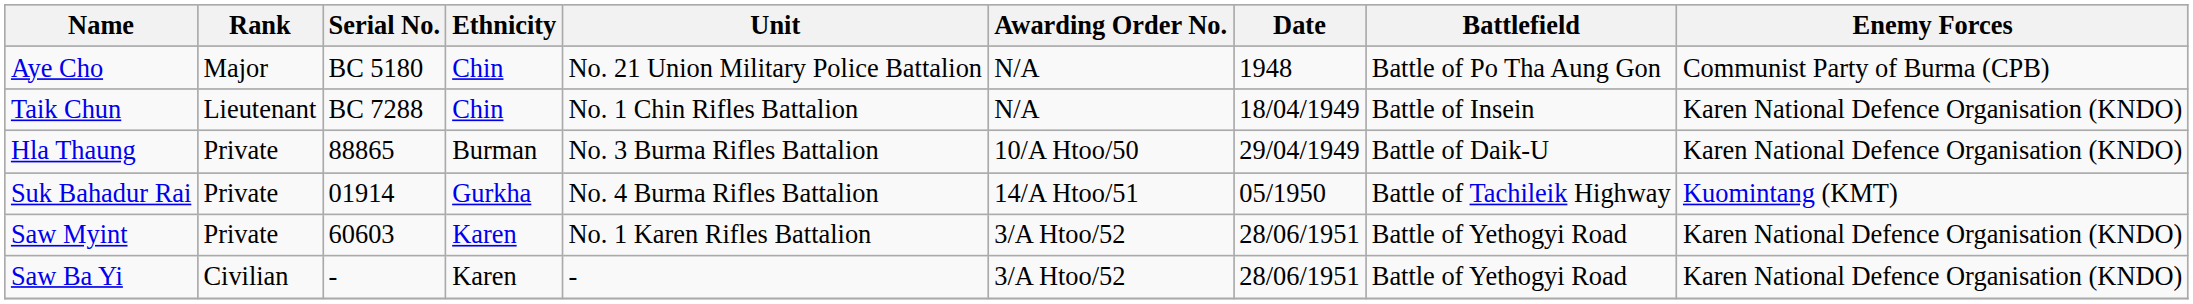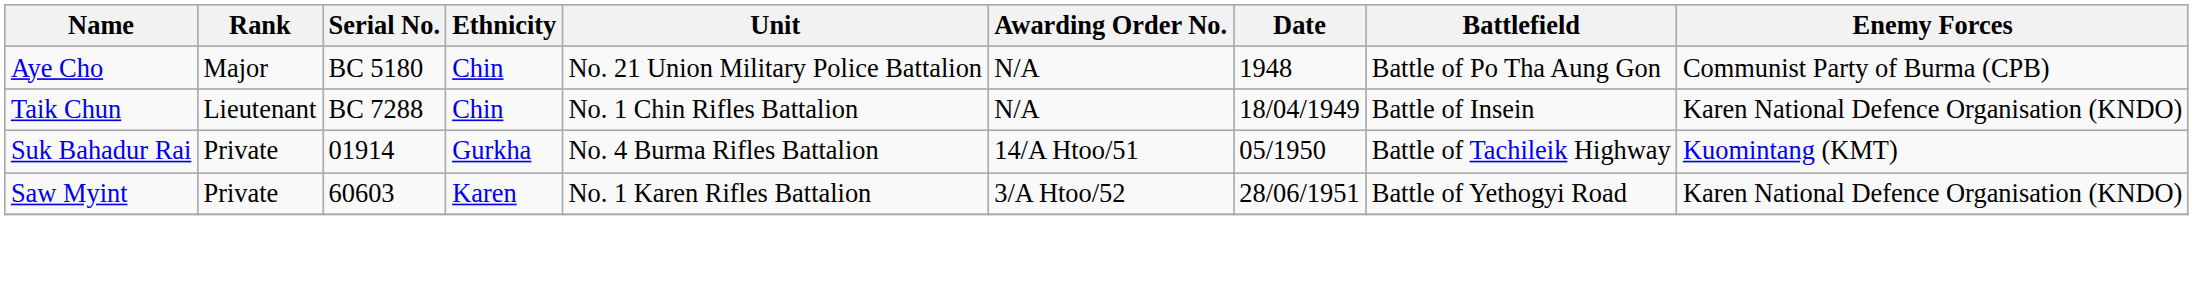 <table class="wikitable">
 <tr>
 <th>Name</th>
 <th>Rank</th>
 <th>Serial No.</th>
 <th>Ethnicity</th>
 <th>Unit</th>
 <th>Awarding Order No.</th>
 <th>Date</th>
 <th>Battlefield</th>
 <th>Enemy Forces</th>
 </tr>
 <tr>
 <td><a href='#'>Aye Cho</a></td>
 <td>Major</td>
 <td>BC 5180</td>
 <td><a href='#'>Chin</a></td>
 <td>No. 21 Union Military Police Battalion</td>
 <td>N/A</td>
 <td>1948</td>
 <td>Battle of Po Tha Aung Gon</td>
 <td>Communist Party of Burma (CPB)</td>
 </tr>
 <tr>
 <td><a href='#'>Taik Chun</a></td>
 <td>Lieutenant</td>
 <td>BC 7288</td>
 <td><a href='#'>Chin</a></td>
 <td>No. 1 Chin Rifles Battalion</td>
 <td>N/A</td>
 <td>18/04/1949</td>
 <td>Battle of Insein</td>
 <td>Karen National Defence Organisation (KNDO)</td>
 </tr>
 <tr>
-<td><a href='#'>Hla Thaung</a></td>
-<td>Private</td>
-<td>88865</td>
-<td>Burman</td>
-<td>No. 3 Burma Rifles Battalion</td>
-<td>10/A Htoo/50</td>
-<td>29/04/1949</td>
-<td>Battle of Daik-U</td>
-<td>Karen National Defence Organisation (KNDO)</td>
-</tr>
-<tr>
 <td><a href='#'>Suk Bahadur Rai</a></td>
 <td>Private</td>
 <td>01914</td>
 <td><a href='#'>Gurkha</a></td>
 <td>No. 4 Burma Rifles Battalion</td>
 <td>14/A Htoo/51</td>
 <td>05/1950</td>
 <td>Battle of <a href='#'>Tachileik</a> Highway</td>
 <td><a href='#'>Kuomintang</a> (KMT)</td>
 </tr>
 <tr>
 <td><a href='#'>Saw Myint</a></td>
 <td>Private</td>
 <td>60603</td>
 <td><a href='#'>Karen</a></td>
 <td>No. 1 Karen Rifles Battalion</td>
 <td>3/A Htoo/52</td>
 <td>28/06/1951</td>
 <td>Battle of Yethogyi Road</td>
 <td>Karen National Defence Organisation (KNDO)</td>
 </tr>
 <tr>
-<td><a href='#'>Saw Ba Yi</a></td>
-<td>Civilian</td>
-<td>-</td>
-<td>Karen</td>
-<td>-</td>
-<td>3/A Htoo/52</td>
-<td>28/06/1951</td>
-<td>Battle of Yethogyi Road</td>
-<td>Karen National Defence Organisation (KNDO)</td>
-</tr>
-<tr>
 </tr>
 </table>
